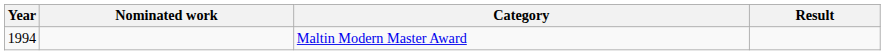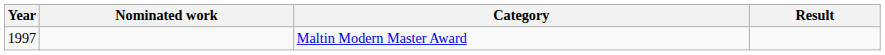 <table class=wikitable>
 <tr>
 <th width=4%>Year</th>
 <th width=29%>Nominated work</th>
 <th width=52%>Category</th>
 <th width=15%>Result</th>
 </tr>
 <tr>
-<td align=center>1994</td>
+<td align=center>1997</td>
 <td></td>
 <td><a href='#'>Maltin Modern Master Award</a></td>
 <td></td>
 </tr>
 </table>
